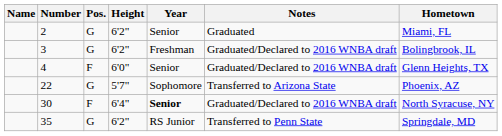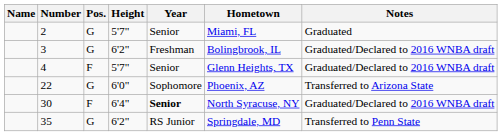 <table class="wikitable sortable" border="1">
 <tr>
 <th>Name</th>
 <th>Number</th>
 <th>Pos.</th>
 <th>Height</th>
 <th>Year</th>
+<th>Hometown</th>
 <th class="unsortable">Notes</th>
-<th>Hometown</th>
 </tr>
 <tr>
 <td></td>
 <td>2</td>
 <td>G</td>
-<td>6'2"</td>
+<td>5'7"</td>
 <td>Senior</td>
+<td><a href='#'>Miami, FL</a></td>
 <td>Graduated</td>
-<td><a href='#'>Miami, FL</a></td>
 </tr>
 <tr>
 <td></td>
 <td>3</td>
 <td>G</td>
 <td>6'2"</td>
 <td>Freshman</td>
+<td><a href='#'>Bolingbrook, IL</a></td>
 <td>Graduated/Declared to <a href='#'>2016 WNBA draft</a></td>
-<td><a href='#'>Bolingbrook, IL</a></td>
 </tr>
 <tr>
 <td></td>
 <td>4</td>
 <td>F</td>
-<td>6'0"</td>
+<td>5'7"</td>
 <td>Senior</td>
+<td><a href='#'>Glenn Heights, TX</a></td>
 <td>Graduated/Declared to <a href='#'>2016 WNBA draft</a></td>
-<td><a href='#'>Glenn Heights, TX</a></td>
 </tr>
 <tr>
 <td></td>
 <td>22</td>
 <td>G</td>
-<td>5'7"</td>
+<td>6'0"</td>
 <td>Sophomore</td>
+<td><a href='#'>Phoenix, AZ</a></td>
 <td>Transferred to <a href='#'>Arizona State</a></td>
-<td><a href='#'>Phoenix, AZ</a></td>
 </tr>
 <tr>
 <td></td>
 <td>30</td>
 <td>F</td>
 <td>6'4"</td>
 <td><strong>Senior</strong></td>
+<td><a href='#'>North Syracuse, NY</a></td>
 <td>Graduated/Declared to <a href='#'>2016 WNBA draft</a></td>
-<td><a href='#'>North Syracuse, NY</a></td>
 </tr>
 <tr>
 <td></td>
 <td>35</td>
 <td>G</td>
 <td>6'2"</td>
 <td>RS Junior</td>
+<td><a href='#'>Springdale, MD</a></td>
 <td>Transferred to <a href='#'>Penn State</a></td>
-<td><a href='#'>Springdale, MD</a></td>
 </tr>
 </table>
